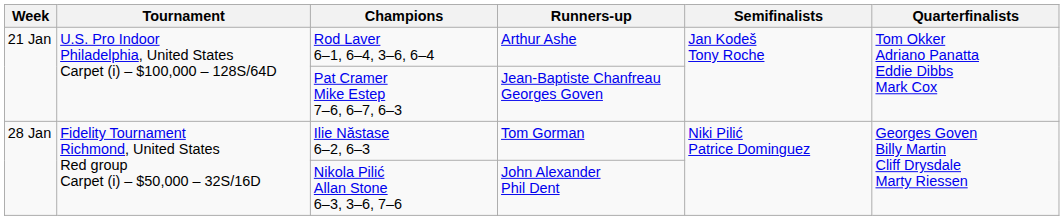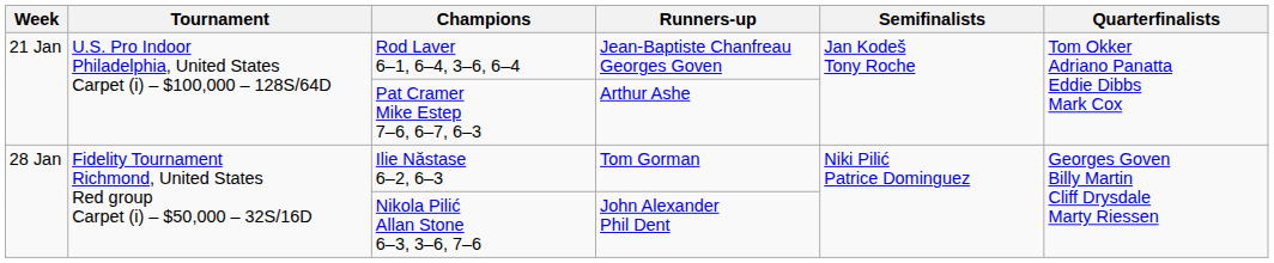 <table class=wikitable style=font-size:95%>
 <tr>
 <th style="width:48px;">Week</th>
 <th style="width:260px;">Tournament</th>
 <th style="width:190px;">Champions</th>
 <th style="width:190px;">Runners-up</th>
 <th style="width:190px;">Semifinalists</th>
 <th style="width:190px;">Quarterfinalists</th>
 </tr>
 <tr valign=top>
 <td rowspan=2>21 Jan</td>
 <td rowspan=2><a href='#'>U.S. Pro Indoor</a><br> <a href='#'>Philadelphia</a>, United States  <br> Carpet (i) – $100,000 – 128S/64D</td>
 <td> <a href='#'>Rod Laver</a><br>6–1, 6–4, 3–6, 6–4</td>
-<td> <a href='#'>Arthur Ashe</a></td>
+<td> <a href='#'>Jean-Baptiste Chanfreau</a><br> <a href='#'>Georges Goven</a></td>
 <td rowspan=2> <a href='#'>Jan Kodeš</a> <br>  <a href='#'>Tony Roche</a></td>
 <td rowspan=2> <a href='#'>Tom Okker</a><br>  <a href='#'>Adriano Panatta</a><br> <a href='#'>Eddie Dibbs</a><br> <a href='#'>Mark Cox</a></td>
 </tr>
 <tr valign=top>
 <td> <a href='#'>Pat Cramer</a><br> <a href='#'>Mike Estep</a><br>7–6, 6–7, 6–3</td>
-<td> <a href='#'>Jean-Baptiste Chanfreau</a><br> <a href='#'>Georges Goven</a></td>
+<td> <a href='#'>Arthur Ashe</a></td>
 </tr>
 <tr valign=top>
 <td rowspan=2>28 Jan</td>
 <td rowspan=2><a href='#'>Fidelity Tournament</a><br> <a href='#'>Richmond</a>, United States <br> Red group <br> Carpet (i) – $50,000 – 32S/16D</td>
 <td> <a href='#'>Ilie Năstase</a><br>6–2, 6–3</td>
 <td> <a href='#'>Tom Gorman</a></td>
 <td rowspan=2> <a href='#'>Niki Pilić</a><br> <a href='#'>Patrice Dominguez</a></td>
 <td rowspan=2> <a href='#'>Georges Goven</a><br> <a href='#'>Billy Martin</a><br> <a href='#'>Cliff Drysdale</a><br> <a href='#'>Marty Riessen</a></td>
 </tr>
 <tr valign=top>
 <td> <a href='#'>Nikola Pilić</a><br> <a href='#'>Allan Stone</a><br>6–3, 3–6, 7–6</td>
 <td> <a href='#'>John Alexander</a><br> <a href='#'>Phil Dent</a></td>
 </tr>
 </table>
